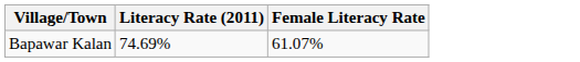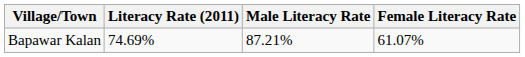 <table class="wikitable">
 <tr>
 <th>Village/Town</th>
 <th>Literacy Rate (2011)</th>
+<th>Male Literacy Rate</th>
 <th>Female Literacy Rate</th>
 </tr>
 <tr>
 <td>Bapawar Kalan</td>
 <td>74.69%</td>
+<td>87.21%</td>
 <td>61.07%</td>
 </tr>
 </table>
